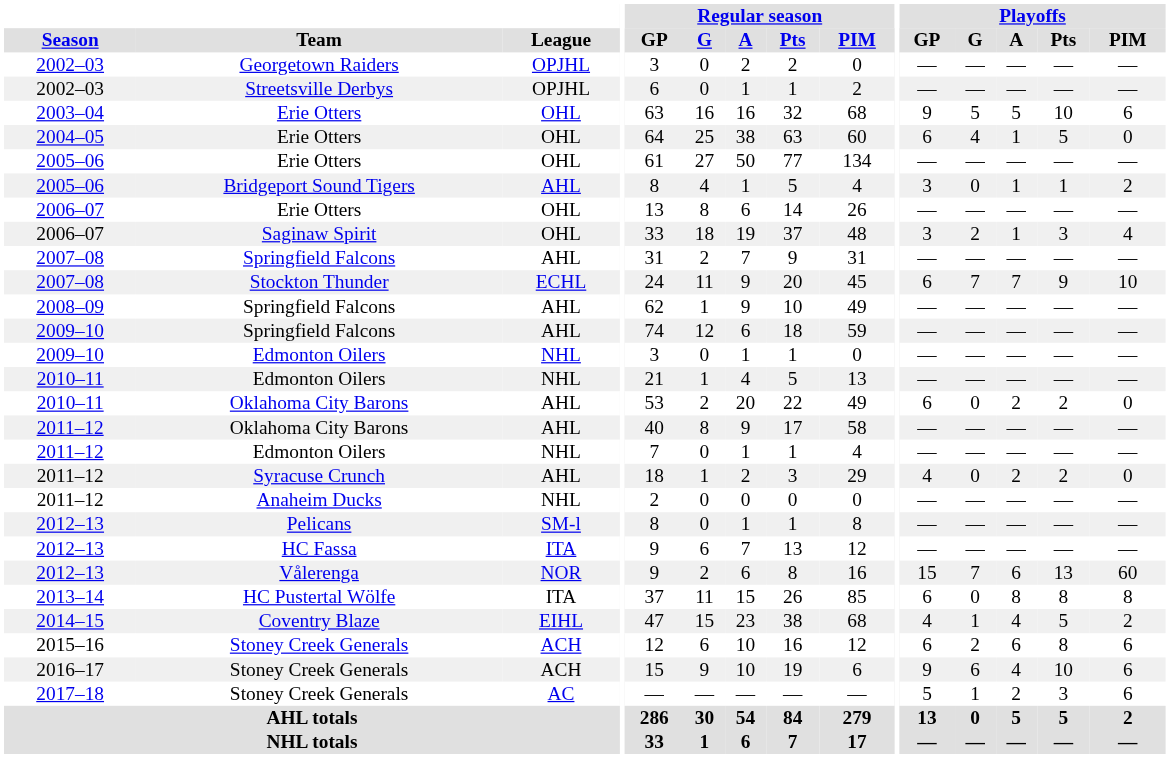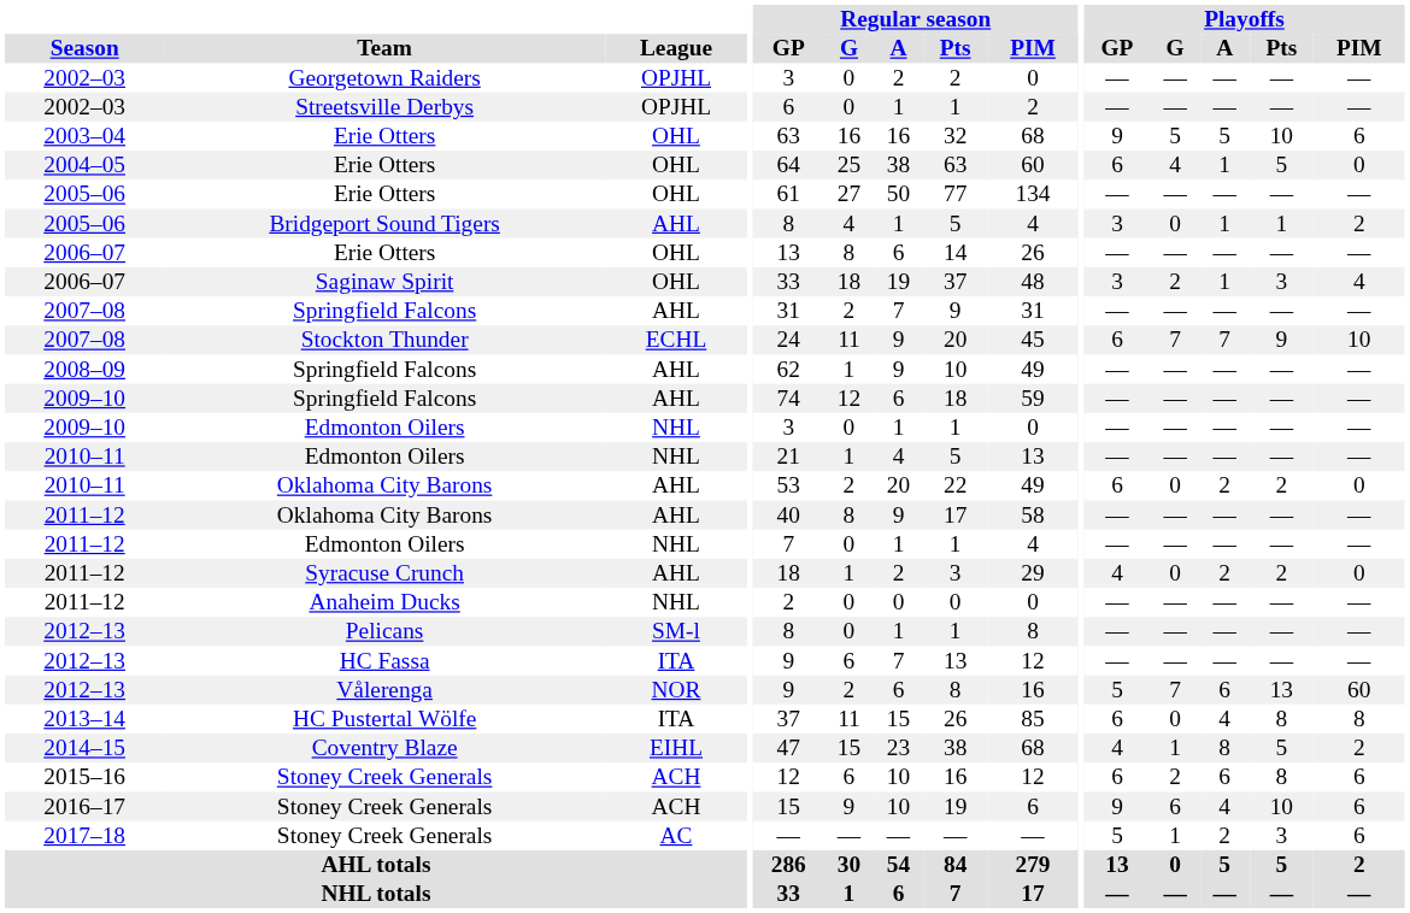 <table border="0" cellpadding="1" cellspacing="0" style="text-align:center; width:60em">
 <tr bgcolor="#e0e0e0">
 <th colspan="3" bgcolor="#ffffff"></th>
 <th rowspan="99" bgcolor="#ffffff"></th>
 <th colspan="5"><a href='#'>Regular season</a></th>
 <th rowspan="99" bgcolor="#ffffff"></th>
 <th colspan="5"><a href='#'>Playoffs</a></th>
 </tr>
 <tr bgcolor="#e0e0e0">
 <th><a href='#'>Season</a></th>
 <th>Team</th>
 <th>League</th>
 <th>GP</th>
 <th><a href='#'>G</a></th>
 <th><a href='#'>A</a></th>
 <th><a href='#'>Pts</a></th>
 <th><a href='#'>PIM</a></th>
 <th>GP</th>
 <th>G</th>
 <th>A</th>
 <th>Pts</th>
 <th>PIM</th>
 </tr>
 <tr>
 <td><a href='#'>2002–03</a></td>
 <td><a href='#'>Georgetown Raiders</a></td>
 <td><a href='#'>OPJHL</a></td>
 <td>3</td>
 <td>0</td>
 <td>2</td>
 <td>2</td>
 <td>0</td>
 <td>—</td>
 <td>—</td>
 <td>—</td>
 <td>—</td>
 <td>—</td>
 </tr>
 <tr bgcolor="#f0f0f0">
 <td>2002–03</td>
 <td><a href='#'>Streetsville Derbys</a></td>
 <td>OPJHL</td>
 <td>6</td>
 <td>0</td>
 <td>1</td>
 <td>1</td>
 <td>2</td>
 <td>—</td>
 <td>—</td>
 <td>—</td>
 <td>—</td>
 <td>—</td>
 </tr>
 <tr>
 <td><a href='#'>2003–04</a></td>
 <td><a href='#'>Erie Otters</a></td>
 <td><a href='#'>OHL</a></td>
 <td>63</td>
 <td>16</td>
 <td>16</td>
 <td>32</td>
 <td>68</td>
 <td>9</td>
 <td>5</td>
 <td>5</td>
 <td>10</td>
 <td>6</td>
 </tr>
 <tr bgcolor="#f0f0f0">
 <td><a href='#'>2004–05</a></td>
 <td>Erie Otters</td>
 <td>OHL</td>
 <td>64</td>
 <td>25</td>
 <td>38</td>
 <td>63</td>
 <td>60</td>
 <td>6</td>
 <td>4</td>
 <td>1</td>
 <td>5</td>
 <td>0</td>
 </tr>
 <tr>
 <td><a href='#'>2005–06</a></td>
 <td>Erie Otters</td>
 <td>OHL</td>
 <td>61</td>
 <td>27</td>
 <td>50</td>
 <td>77</td>
 <td>134</td>
 <td>—</td>
 <td>—</td>
 <td>—</td>
 <td>—</td>
 <td>—</td>
 </tr>
 <tr bgcolor="#f0f0f0">
 <td><a href='#'>2005–06</a></td>
 <td><a href='#'>Bridgeport Sound Tigers</a></td>
 <td><a href='#'>AHL</a></td>
 <td>8</td>
 <td>4</td>
 <td>1</td>
 <td>5</td>
 <td>4</td>
 <td>3</td>
 <td>0</td>
 <td>1</td>
 <td>1</td>
 <td>2</td>
 </tr>
 <tr>
 <td><a href='#'>2006–07</a></td>
 <td>Erie Otters</td>
 <td>OHL</td>
 <td>13</td>
 <td>8</td>
 <td>6</td>
 <td>14</td>
 <td>26</td>
 <td>—</td>
 <td>—</td>
 <td>—</td>
 <td>—</td>
 <td>—</td>
 </tr>
 <tr bgcolor="#f0f0f0">
 <td>2006–07</td>
 <td><a href='#'>Saginaw Spirit</a></td>
 <td>OHL</td>
 <td>33</td>
 <td>18</td>
 <td>19</td>
 <td>37</td>
 <td>48</td>
 <td>3</td>
 <td>2</td>
 <td>1</td>
 <td>3</td>
 <td>4</td>
 </tr>
 <tr>
 <td><a href='#'>2007–08</a></td>
 <td><a href='#'>Springfield Falcons</a></td>
 <td>AHL</td>
 <td>31</td>
 <td>2</td>
 <td>7</td>
 <td>9</td>
 <td>31</td>
 <td>—</td>
 <td>—</td>
 <td>—</td>
 <td>—</td>
 <td>—</td>
 </tr>
 <tr bgcolor="#f0f0f0">
 <td><a href='#'>2007–08</a></td>
 <td><a href='#'>Stockton Thunder</a></td>
 <td><a href='#'>ECHL</a></td>
 <td>24</td>
 <td>11</td>
 <td>9</td>
 <td>20</td>
 <td>45</td>
 <td>6</td>
 <td>7</td>
 <td>7</td>
 <td>9</td>
 <td>10</td>
 </tr>
 <tr>
 <td><a href='#'>2008–09</a></td>
 <td>Springfield Falcons</td>
 <td>AHL</td>
 <td>62</td>
 <td>1</td>
 <td>9</td>
 <td>10</td>
 <td>49</td>
 <td>—</td>
 <td>—</td>
 <td>—</td>
 <td>—</td>
 <td>—</td>
 </tr>
 <tr bgcolor="#f0f0f0">
 <td><a href='#'>2009–10</a></td>
 <td>Springfield Falcons</td>
 <td>AHL</td>
 <td>74</td>
 <td>12</td>
 <td>6</td>
 <td>18</td>
 <td>59</td>
 <td>—</td>
 <td>—</td>
 <td>—</td>
 <td>—</td>
 <td>—</td>
 </tr>
 <tr>
 <td><a href='#'>2009–10</a></td>
 <td><a href='#'>Edmonton Oilers</a></td>
 <td><a href='#'>NHL</a></td>
 <td>3</td>
 <td>0</td>
 <td>1</td>
 <td>1</td>
 <td>0</td>
 <td>—</td>
 <td>—</td>
 <td>—</td>
 <td>—</td>
 <td>—</td>
 </tr>
 <tr bgcolor="#f0f0f0">
 <td><a href='#'>2010–11</a></td>
 <td>Edmonton Oilers</td>
 <td>NHL</td>
 <td>21</td>
 <td>1</td>
 <td>4</td>
 <td>5</td>
 <td>13</td>
 <td>—</td>
 <td>—</td>
 <td>—</td>
 <td>—</td>
 <td>—</td>
 </tr>
 <tr>
 <td><a href='#'>2010–11</a></td>
 <td><a href='#'>Oklahoma City Barons</a></td>
 <td>AHL</td>
 <td>53</td>
 <td>2</td>
 <td>20</td>
 <td>22</td>
 <td>49</td>
 <td>6</td>
 <td>0</td>
 <td>2</td>
 <td>2</td>
 <td>0</td>
 </tr>
 <tr bgcolor="#f0f0f0">
 <td><a href='#'>2011–12</a></td>
 <td>Oklahoma City Barons</td>
 <td>AHL</td>
 <td>40</td>
 <td>8</td>
 <td>9</td>
 <td>17</td>
 <td>58</td>
 <td>—</td>
 <td>—</td>
 <td>—</td>
 <td>—</td>
 <td>—</td>
 </tr>
 <tr>
 <td><a href='#'>2011–12</a></td>
 <td>Edmonton Oilers</td>
 <td>NHL</td>
 <td>7</td>
 <td>0</td>
 <td>1</td>
 <td>1</td>
 <td>4</td>
 <td>—</td>
 <td>—</td>
 <td>—</td>
 <td>—</td>
 <td>—</td>
 </tr>
 <tr bgcolor="#f0f0f0">
 <td>2011–12</td>
 <td><a href='#'>Syracuse Crunch</a></td>
 <td>AHL</td>
 <td>18</td>
 <td>1</td>
 <td>2</td>
 <td>3</td>
 <td>29</td>
 <td>4</td>
 <td>0</td>
 <td>2</td>
 <td>2</td>
 <td>0</td>
 </tr>
 <tr>
 <td>2011–12</td>
 <td><a href='#'>Anaheim Ducks</a></td>
 <td>NHL</td>
 <td>2</td>
 <td>0</td>
 <td>0</td>
 <td>0</td>
 <td>0</td>
 <td>—</td>
 <td>—</td>
 <td>—</td>
 <td>—</td>
 <td>—</td>
 </tr>
 <tr bgcolor="#f0f0f0">
 <td><a href='#'>2012–13</a></td>
 <td><a href='#'>Pelicans</a></td>
 <td><a href='#'>SM-l</a></td>
 <td>8</td>
 <td>0</td>
 <td>1</td>
 <td>1</td>
 <td>8</td>
 <td>—</td>
 <td>—</td>
 <td>—</td>
 <td>—</td>
 <td>—</td>
 </tr>
 <tr>
 <td><a href='#'>2012–13</a></td>
 <td><a href='#'>HC Fassa</a></td>
 <td><a href='#'>ITA</a></td>
 <td>9</td>
 <td>6</td>
 <td>7</td>
 <td>13</td>
 <td>12</td>
 <td>—</td>
 <td>—</td>
 <td>—</td>
 <td>—</td>
 <td>—</td>
 </tr>
 <tr bgcolor="#f0f0f0">
 <td><a href='#'>2012–13</a></td>
 <td><a href='#'>Vålerenga</a></td>
 <td><a href='#'>NOR</a></td>
 <td>9</td>
 <td>2</td>
 <td>6</td>
 <td>8</td>
 <td>16</td>
-<td>15</td>
+<td>5</td>
 <td>7</td>
 <td>6</td>
 <td>13</td>
 <td>60</td>
 </tr>
 <tr>
 <td><a href='#'>2013–14</a></td>
 <td><a href='#'>HC Pustertal Wölfe</a></td>
 <td>ITA</td>
 <td>37</td>
 <td>11</td>
 <td>15</td>
 <td>26</td>
 <td>85</td>
 <td>6</td>
 <td>0</td>
-<td>8</td>
+<td>4</td>
 <td>8</td>
 <td>8</td>
 </tr>
 <tr bgcolor="#f0f0f0">
 <td><a href='#'>2014–15</a></td>
 <td><a href='#'>Coventry Blaze</a></td>
 <td><a href='#'>EIHL</a></td>
 <td>47</td>
 <td>15</td>
 <td>23</td>
 <td>38</td>
 <td>68</td>
 <td>4</td>
 <td>1</td>
-<td>4</td>
+<td>8</td>
 <td>5</td>
 <td>2</td>
 </tr>
 <tr>
 <td>2015–16</td>
 <td><a href='#'>Stoney Creek Generals</a></td>
 <td><a href='#'>ACH</a></td>
 <td>12</td>
 <td>6</td>
 <td>10</td>
 <td>16</td>
 <td>12</td>
 <td>6</td>
 <td>2</td>
 <td>6</td>
 <td>8</td>
 <td>6</td>
 </tr>
 <tr bgcolor="#f0f0f0">
 <td>2016–17</td>
 <td>Stoney Creek Generals</td>
 <td>ACH</td>
 <td>15</td>
 <td>9</td>
 <td>10</td>
 <td>19</td>
 <td>6</td>
 <td>9</td>
 <td>6</td>
 <td>4</td>
 <td>10</td>
 <td>6</td>
 </tr>
 <tr>
 <td><a href='#'>2017–18</a></td>
 <td>Stoney Creek Generals</td>
 <td><a href='#'>AC</a></td>
 <td>—</td>
 <td>—</td>
 <td>—</td>
 <td>—</td>
 <td>—</td>
 <td>5</td>
 <td>1</td>
 <td>2</td>
 <td>3</td>
 <td>6</td>
 </tr>
 <tr style="background: #e0e0e0;">
 <th colspan="3">AHL totals</th>
 <th>286</th>
 <th>30</th>
 <th>54</th>
 <th>84</th>
 <th>279</th>
 <th>13</th>
 <th>0</th>
 <th>5</th>
 <th>5</th>
 <th>2</th>
 </tr>
 <tr style="background: #e0e0e0;">
 <th colspan="3">NHL totals</th>
 <th>33</th>
 <th>1</th>
 <th>6</th>
 <th>7</th>
 <th>17</th>
 <th>—</th>
 <th>—</th>
 <th>—</th>
 <th>—</th>
 <th>—</th>
 </tr>
 </table>
